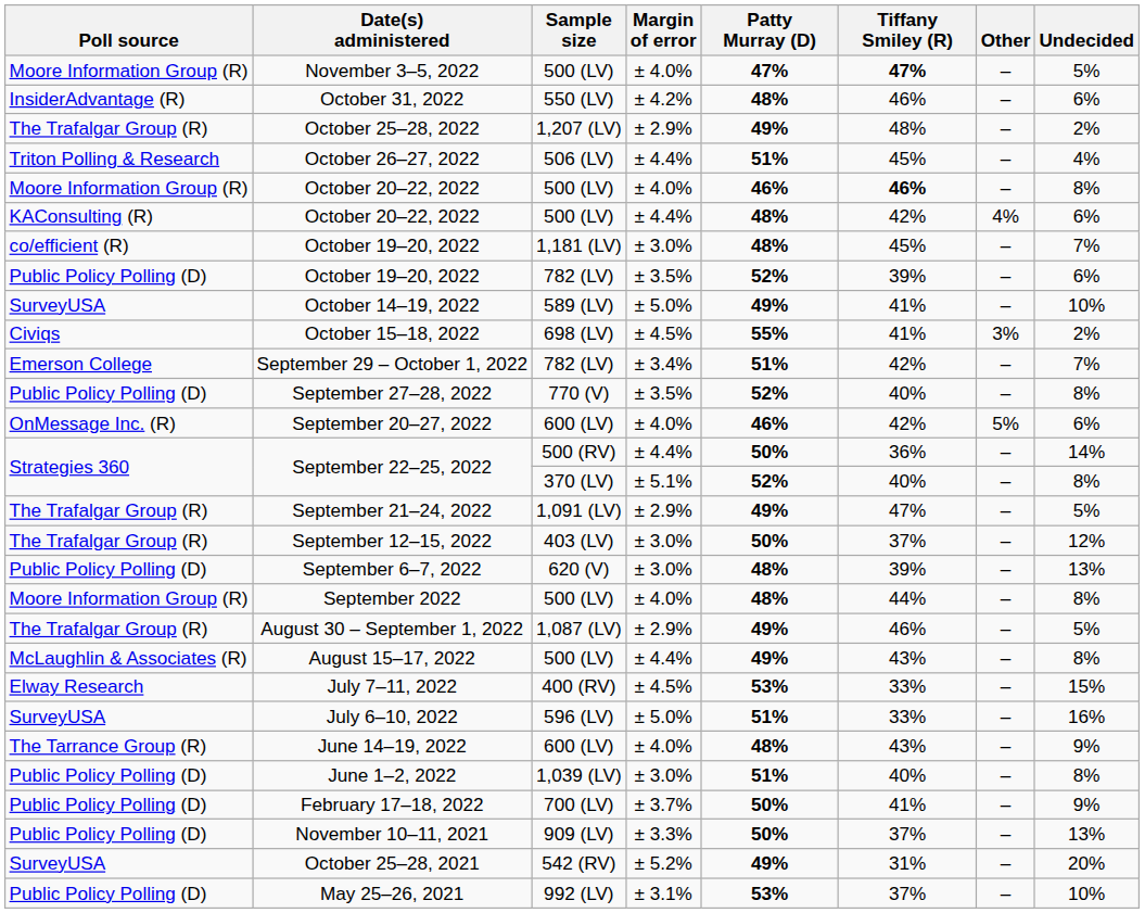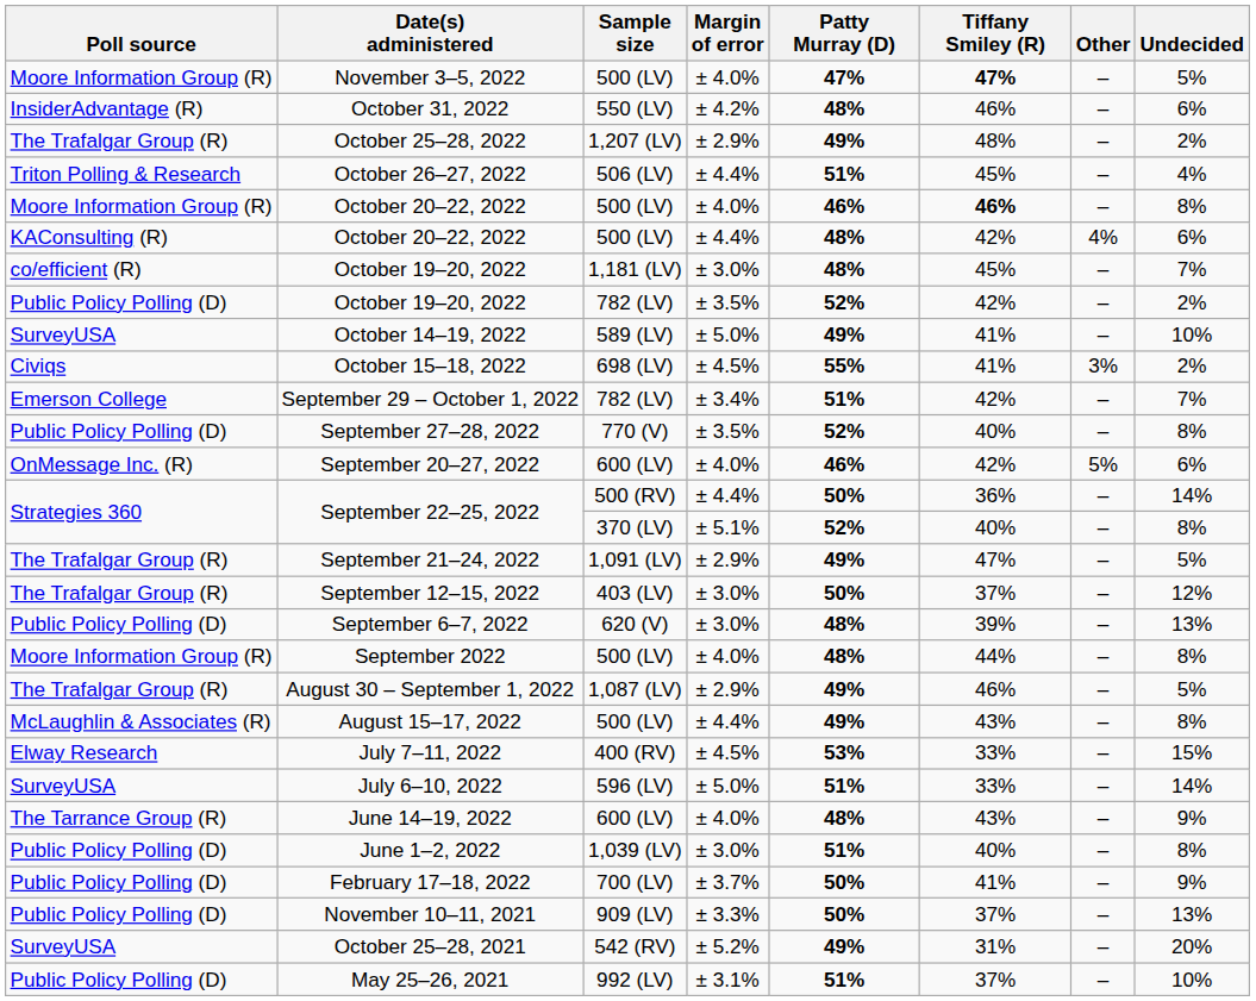 <table class="wikitable" style="font-size:90%;text-align:center;">
 <tr valign=bottom>
 <th>Poll source</th>
 <th>Date(s)<br>administered</th>
 <th>Sample<br>size</th>
 <th>Margin<br>of error</th>
 <th style="width:100px;">Patty<br>Murray (D)</th>
 <th style="width:100px;">Tiffany<br>Smiley (R)</th>
 <th>Other</th>
 <th>Undecided</th>
 </tr>
 <tr>
 <td style="text-align:left;"><a href='#'>Moore Information Group</a> (R)</td>
 <td>November 3–5, 2022</td>
 <td>500 (LV)</td>
 <td>± 4.0%</td>
 <td><strong>47%</strong></td>
 <td><strong>47%</strong></td>
 <td>–</td>
 <td>5%</td>
 </tr>
 <tr>
 <td style="text-align:left;"><a href='#'>InsiderAdvantage</a> (R)</td>
 <td>October 31, 2022</td>
 <td>550 (LV)</td>
 <td>± 4.2%</td>
 <td><strong>48%</strong></td>
 <td>46%</td>
 <td>–</td>
 <td>6%</td>
 </tr>
 <tr>
 <td style="text-align:left;"><a href='#'>The Trafalgar Group</a> (R)</td>
 <td>October 25–28, 2022</td>
 <td>1,207 (LV)</td>
 <td>± 2.9%</td>
 <td><strong>49%</strong></td>
 <td>48%</td>
 <td>–</td>
 <td>2%</td>
 </tr>
 <tr>
 <td style="text-align:left;"><a href='#'>Triton Polling & Research</a></td>
 <td>October 26–27, 2022</td>
 <td>506 (LV)</td>
 <td>± 4.4%</td>
 <td><strong>51%</strong></td>
 <td>45%</td>
 <td>–</td>
 <td>4%</td>
 </tr>
 <tr>
 <td style="text-align:left;"><a href='#'>Moore Information Group</a> (R)</td>
 <td>October 20–22, 2022</td>
 <td>500 (LV)</td>
 <td>± 4.0%</td>
 <td><strong>46%</strong></td>
 <td><strong>46%</strong></td>
 <td>–</td>
 <td>8%</td>
 </tr>
 <tr>
 <td style="text-align:left;"><a href='#'>KAConsulting</a> (R)</td>
 <td>October 20–22, 2022</td>
 <td>500 (LV)</td>
 <td>± 4.4%</td>
 <td><strong>48%</strong></td>
 <td>42%</td>
 <td>4%</td>
 <td>6%</td>
 </tr>
 <tr>
 <td style="text-align:left;"><a href='#'>co/efficient</a> (R)</td>
 <td>October 19–20, 2022</td>
 <td>1,181 (LV)</td>
 <td>± 3.0%</td>
 <td><strong>48%</strong></td>
 <td>45%</td>
 <td>–</td>
 <td>7%</td>
 </tr>
 <tr>
 <td style="text-align:left;"><a href='#'>Public Policy Polling</a> (D)</td>
 <td>October 19–20, 2022</td>
 <td>782 (LV)</td>
 <td>± 3.5%</td>
 <td><strong>52%</strong></td>
-<td>39%</td>
+<td>42%</td>
 <td>–</td>
-<td>6%</td>
+<td>2%</td>
 </tr>
 <tr>
 <td style="text-align:left;"><a href='#'>SurveyUSA</a></td>
 <td>October 14–19, 2022</td>
 <td>589 (LV)</td>
 <td>± 5.0%</td>
 <td><strong>49%</strong></td>
 <td>41%</td>
 <td>–</td>
 <td>10%</td>
 </tr>
 <tr>
 <td style="text-align:left;"><a href='#'>Civiqs</a></td>
 <td>October 15–18, 2022</td>
 <td>698 (LV)</td>
 <td>± 4.5%</td>
 <td><strong>55%</strong></td>
 <td>41%</td>
 <td>3%</td>
 <td>2%</td>
 </tr>
 <tr>
 <td style="text-align:left;"><a href='#'>Emerson College</a></td>
 <td>September 29 – October 1, 2022</td>
 <td>782 (LV)</td>
 <td>± 3.4%</td>
 <td><strong>51%</strong></td>
 <td>42%</td>
 <td>–</td>
 <td>7%</td>
 </tr>
 <tr>
 <td style="text-align:left;"><a href='#'>Public Policy Polling</a> (D)</td>
 <td>September 27–28, 2022</td>
 <td>770 (V)</td>
 <td>± 3.5%</td>
 <td><strong>52%</strong></td>
 <td>40%</td>
 <td>–</td>
 <td>8%</td>
 </tr>
 <tr>
 <td style="text-align:left;"><a href='#'>OnMessage Inc.</a> (R)</td>
 <td>September 20–27, 2022</td>
 <td>600 (LV)</td>
 <td>± 4.0%</td>
 <td><strong>46%</strong></td>
 <td>42%</td>
 <td>5%</td>
 <td>6%</td>
 </tr>
 <tr>
 <td style="text-align:left;" rowspan="2"><a href='#'>Strategies 360</a></td>
 <td rowspan="2">September 22–25, 2022</td>
 <td>500 (RV)</td>
 <td>± 4.4%</td>
 <td><strong>50%</strong></td>
 <td>36%</td>
 <td>–</td>
 <td>14%</td>
 </tr>
 <tr>
 <td>370 (LV)</td>
 <td>± 5.1%</td>
 <td><strong>52%</strong></td>
 <td>40%</td>
 <td>–</td>
 <td>8%</td>
 </tr>
 <tr>
 <td style="text-align:left;"><a href='#'>The Trafalgar Group</a> (R)</td>
 <td>September 21–24, 2022</td>
 <td>1,091 (LV)</td>
 <td>± 2.9%</td>
 <td><strong>49%</strong></td>
 <td>47%</td>
 <td>–</td>
 <td>5%</td>
 </tr>
 <tr>
 <td style="text-align:left;"><a href='#'>The Trafalgar Group</a> (R)</td>
 <td>September 12–15, 2022</td>
 <td>403 (LV)</td>
 <td>± 3.0%</td>
 <td><strong>50%</strong></td>
 <td>37%</td>
 <td>–</td>
 <td>12%</td>
 </tr>
 <tr>
 <td style="text-align:left;"><a href='#'>Public Policy Polling</a> (D)</td>
 <td>September 6–7, 2022</td>
 <td>620 (V)</td>
 <td>± 3.0%</td>
 <td><strong>48%</strong></td>
 <td>39%</td>
 <td>–</td>
 <td>13%</td>
 </tr>
 <tr>
 <td style="text-align:left;"><a href='#'>Moore Information Group</a> (R)</td>
 <td>September 2022</td>
 <td>500 (LV)</td>
 <td>± 4.0%</td>
 <td><strong>48%</strong></td>
 <td>44%</td>
 <td>–</td>
 <td>8%</td>
 </tr>
 <tr>
 <td style="text-align:left;"><a href='#'>The Trafalgar Group</a> (R)</td>
 <td>August 30 – September 1, 2022</td>
 <td>1,087 (LV)</td>
 <td>± 2.9%</td>
 <td><strong>49%</strong></td>
 <td>46%</td>
 <td>–</td>
 <td>5%</td>
 </tr>
 <tr>
 <td style="text-align:left;"><a href='#'>McLaughlin & Associates</a> (R)</td>
 <td>August 15–17, 2022</td>
 <td>500 (LV)</td>
 <td>± 4.4%</td>
 <td><strong>49%</strong></td>
 <td>43%</td>
 <td>–</td>
 <td>8%</td>
 </tr>
 <tr>
 <td style="text-align:left;"><a href='#'>Elway Research</a></td>
 <td>July 7–11, 2022</td>
 <td>400 (RV)</td>
 <td>± 4.5%</td>
 <td><strong>53%</strong></td>
 <td>33%</td>
 <td>–</td>
 <td>15%</td>
 </tr>
 <tr>
 <td style="text-align:left;"><a href='#'>SurveyUSA</a></td>
 <td>July 6–10, 2022</td>
 <td>596 (LV)</td>
 <td>± 5.0%</td>
 <td><strong>51%</strong></td>
 <td>33%</td>
 <td>–</td>
-<td>16%</td>
+<td>14%</td>
 </tr>
 <tr>
 <td style="text-align:left;"><a href='#'>The Tarrance Group</a> (R)</td>
 <td>June 14–19, 2022</td>
 <td>600 (LV)</td>
 <td>± 4.0%</td>
 <td><strong>48%</strong></td>
 <td>43%</td>
 <td>–</td>
 <td>9%</td>
 </tr>
 <tr>
 <td style="text-align:left;"><a href='#'>Public Policy Polling</a> (D)</td>
 <td>June 1–2, 2022</td>
 <td>1,039 (LV)</td>
 <td>± 3.0%</td>
 <td><strong>51%</strong></td>
 <td>40%</td>
 <td>–</td>
 <td>8%</td>
 </tr>
 <tr>
 <td style="text-align:left;"><a href='#'>Public Policy Polling</a> (D)</td>
 <td>February 17–18, 2022</td>
 <td>700 (LV)</td>
 <td>± 3.7%</td>
 <td><strong>50%</strong></td>
 <td>41%</td>
 <td>–</td>
 <td>9%</td>
 </tr>
 <tr>
 <td style="text-align:left;"><a href='#'>Public Policy Polling</a> (D)</td>
 <td>November 10–11, 2021</td>
 <td>909 (LV)</td>
 <td>± 3.3%</td>
 <td><strong>50%</strong></td>
 <td>37%</td>
 <td>–</td>
 <td>13%</td>
 </tr>
 <tr>
 <td style="text-align:left;"><a href='#'>SurveyUSA</a></td>
 <td>October 25–28, 2021</td>
 <td>542 (RV)</td>
 <td>± 5.2%</td>
 <td><strong>49%</strong></td>
 <td>31%</td>
 <td>–</td>
 <td>20%</td>
 </tr>
 <tr>
 <td style="text-align:left;"><a href='#'>Public Policy Polling</a> (D)</td>
 <td>May 25–26, 2021</td>
 <td>992 (LV)</td>
 <td>± 3.1%</td>
-<td><strong>53%</strong></td>
+<td><strong>51%</strong></td>
 <td>37%</td>
 <td>–</td>
 <td>10%</td>
 </tr>
 </table>
